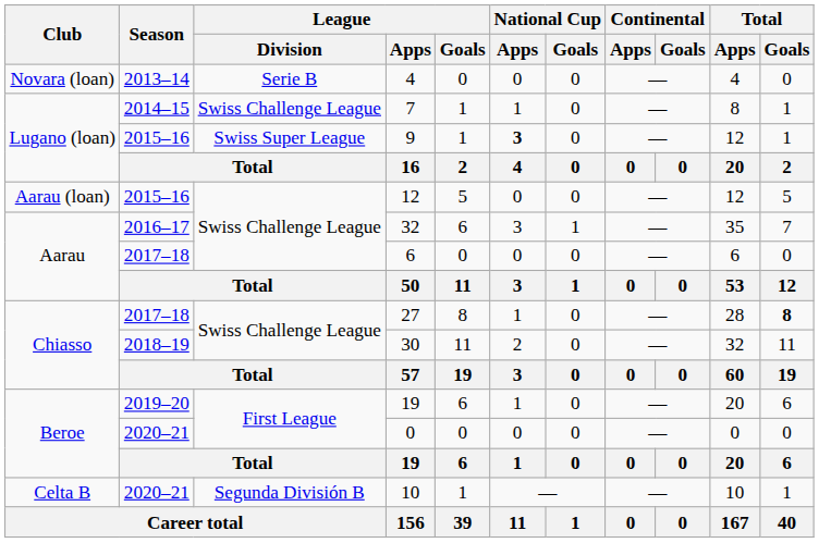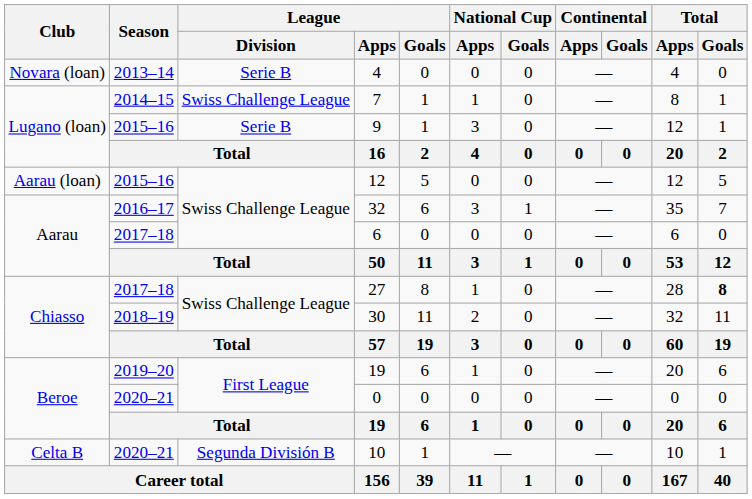 <table class="wikitable" style="text-align:center">
 <tr>
 <th rowspan="2">Club</th>
 <th rowspan="2">Season</th>
 <th colspan="3">League</th>
 <th colspan="2">National Cup</th>
 <th colspan="2">Continental</th>
 <th colspan="2">Total</th>
 </tr>
 <tr>
 <th>Division</th>
 <th>Apps</th>
 <th>Goals</th>
 <th>Apps</th>
 <th>Goals</th>
 <th>Apps</th>
 <th>Goals</th>
 <th>Apps</th>
 <th>Goals</th>
 </tr>
 <tr>
 <td><a href='#'>Novara</a> (loan)</td>
 <td><a href='#'>2013–14</a></td>
 <td><a href='#'>Serie B</a></td>
 <td>4</td>
 <td>0</td>
 <td>0</td>
 <td>0</td>
 <td colspan="2">—</td>
 <td>4</td>
 <td>0</td>
 </tr>
 <tr>
 <td rowspan="3"><a href='#'>Lugano</a> (loan)</td>
 <td><a href='#'>2014–15</a></td>
 <td><a href='#'>Swiss Challenge League</a></td>
 <td>7</td>
 <td>1</td>
 <td>1</td>
 <td>0</td>
 <td colspan="2">—</td>
 <td>8</td>
 <td>1</td>
 </tr>
 <tr>
 <td><a href='#'>2015–16</a></td>
-<td><a href='#'>Swiss Super League</a></td>
+<td><a href='#'>Serie B</a></td>
 <td>9</td>
 <td>1</td>
-<td><strong>3</strong></td>
+<td>3</td>
 <td>0</td>
 <td colspan="2">—</td>
 <td>12</td>
 <td>1</td>
 </tr>
 <tr>
 <th colspan="2">Total</th>
 <th>16</th>
 <th>2</th>
 <th>4</th>
 <th>0</th>
 <th>0</th>
 <th>0</th>
 <th>20</th>
 <th>2</th>
 </tr>
 <tr>
 <td><a href='#'>Aarau</a> (loan)</td>
 <td><a href='#'>2015–16</a></td>
 <td rowspan="3">Swiss Challenge League</td>
 <td>12</td>
 <td>5</td>
 <td>0</td>
 <td>0</td>
 <td colspan="2">—</td>
 <td>12</td>
 <td>5</td>
 </tr>
 <tr>
 <td rowspan="3">Aarau</td>
 <td><a href='#'>2016–17</a></td>
 <td>32</td>
 <td>6</td>
 <td>3</td>
 <td>1</td>
 <td colspan="2">—</td>
 <td>35</td>
 <td>7</td>
 </tr>
 <tr>
 <td><a href='#'>2017–18</a></td>
 <td>6</td>
 <td>0</td>
 <td>0</td>
 <td>0</td>
 <td colspan="2">—</td>
 <td>6</td>
 <td>0</td>
 </tr>
 <tr>
 <th colspan="2">Total</th>
 <th>50</th>
 <th>11</th>
 <th>3</th>
 <th>1</th>
 <th>0</th>
 <th>0</th>
 <th>53</th>
 <th>12</th>
 </tr>
 <tr>
 <td rowspan="3"><a href='#'>Chiasso</a></td>
 <td><a href='#'>2017–18</a></td>
 <td rowspan="2">Swiss Challenge League</td>
 <td>27</td>
 <td>8</td>
 <td>1</td>
 <td>0</td>
 <td colspan="2">—</td>
 <td>28</td>
 <td><strong>8</strong></td>
 </tr>
 <tr>
 <td><a href='#'>2018–19</a></td>
 <td>30</td>
 <td>11</td>
 <td>2</td>
 <td>0</td>
 <td colspan="2">—</td>
 <td>32</td>
 <td>11</td>
 </tr>
 <tr>
 <th colspan="2">Total</th>
 <th>57</th>
 <th>19</th>
 <th>3</th>
 <th>0</th>
 <th>0</th>
 <th>0</th>
 <th>60</th>
 <th>19</th>
 </tr>
 <tr>
 <td rowspan="3"><a href='#'>Beroe</a></td>
 <td><a href='#'>2019–20</a></td>
 <td rowspan="2"><a href='#'>First League</a></td>
 <td>19</td>
 <td>6</td>
 <td>1</td>
 <td>0</td>
 <td colspan="2">—</td>
 <td>20</td>
 <td>6</td>
 </tr>
 <tr>
 <td><a href='#'>2020–21</a></td>
 <td>0</td>
 <td>0</td>
 <td>0</td>
 <td>0</td>
 <td colspan="2">—</td>
 <td>0</td>
 <td>0</td>
 </tr>
 <tr>
 <th colspan="2">Total</th>
 <th>19</th>
 <th>6</th>
 <th>1</th>
 <th>0</th>
 <th>0</th>
 <th>0</th>
 <th>20</th>
 <th>6</th>
 </tr>
 <tr>
 <td><a href='#'>Celta B</a></td>
 <td><a href='#'>2020–21</a></td>
 <td><a href='#'>Segunda División B</a></td>
 <td>10</td>
 <td>1</td>
 <td colspan="2">—</td>
 <td colspan="2">—</td>
 <td>10</td>
 <td>1</td>
 </tr>
 <tr>
 <th colspan="3">Career total</th>
 <th>156</th>
 <th>39</th>
 <th>11</th>
 <th>1</th>
 <th>0</th>
 <th>0</th>
 <th>167</th>
 <th>40</th>
 </tr>
 </table>
